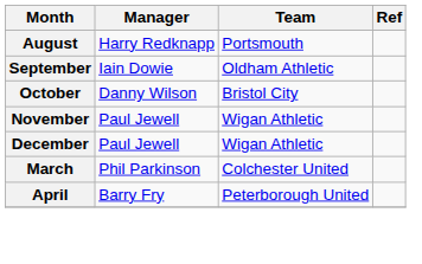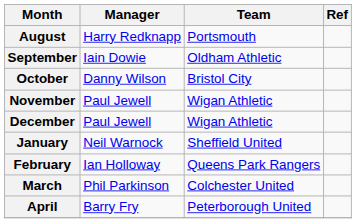 <table class="wikitable">
 <tr>
 <th>Month</th>
 <th>Manager</th>
 <th>Team</th>
 <th>Ref</th>
 </tr>
 <tr>
 <th>August</th>
 <td> <a href='#'>Harry Redknapp</a></td>
 <td><a href='#'>Portsmouth</a></td>
 <td></td>
 </tr>
 <tr>
 <th>September</th>
 <td> <a href='#'>Iain Dowie</a></td>
 <td><a href='#'>Oldham Athletic</a></td>
 <td></td>
 </tr>
 <tr>
 <th>October</th>
 <td> <a href='#'>Danny Wilson</a></td>
 <td><a href='#'>Bristol City</a></td>
 <td></td>
 </tr>
 <tr>
 <th>November</th>
 <td> <a href='#'>Paul Jewell</a></td>
 <td><a href='#'>Wigan Athletic</a></td>
 <td></td>
 </tr>
 <tr>
 <th>December</th>
 <td> <a href='#'>Paul Jewell</a></td>
 <td><a href='#'>Wigan Athletic</a></td>
 <td></td>
 </tr>
 <tr>
+<th>January</th>
+<td> <a href='#'>Neil Warnock</a></td>
+<td><a href='#'>Sheffield United</a></td>
+<td></td>
+</tr>
+<tr>
+<th>February</th>
+<td> <a href='#'>Ian Holloway</a></td>
+<td><a href='#'>Queens Park Rangers</a></td>
+<td></td>
+</tr>
+<tr>
 <th>March</th>
 <td> <a href='#'>Phil Parkinson</a></td>
 <td><a href='#'>Colchester United</a></td>
 <td></td>
 </tr>
 <tr>
 <th>April</th>
 <td> <a href='#'>Barry Fry</a></td>
 <td><a href='#'>Peterborough United</a></td>
 <td></td>
 </tr>
 <tr>
 </tr>
 </table>
